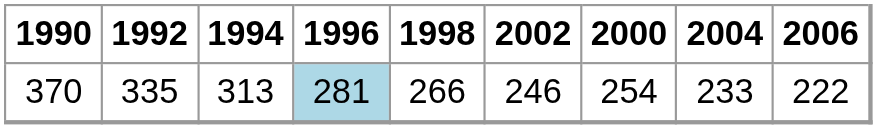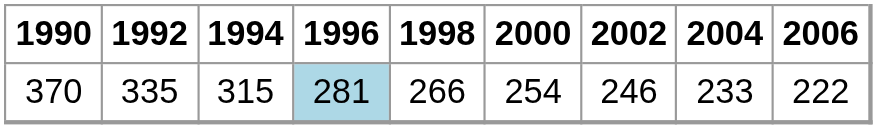 <table align="center" rules="all" cellspacing="0" cellpadding="4" style="border: 1px solid #999; border-right: 2px solid #999; border-bottom:2px solid #999">
 <tr>
 <th>1990</th>
 <th>1992</th>
 <th>1994</th>
 <th>1996</th>
 <th>1998</th>
+<th>2000</th>
 <th>2002</th>
-<th>2000</th>
 <th>2004</th>
 <th>2006</th>
 </tr>
 <tr>
 <td align=center>370</td>
 <td align=center>335</td>
-<td align=center>313</td>
+<td align=center>315</td>
 <td align=center style="background: lightblue;">281</td>
 <td align=center>266</td>
+<td align=center>254</td>
 <td align=center>246</td>
-<td align=center>254</td>
 <td align=center>233</td>
 <td align=center>222</td>
 </tr>
 </table>
